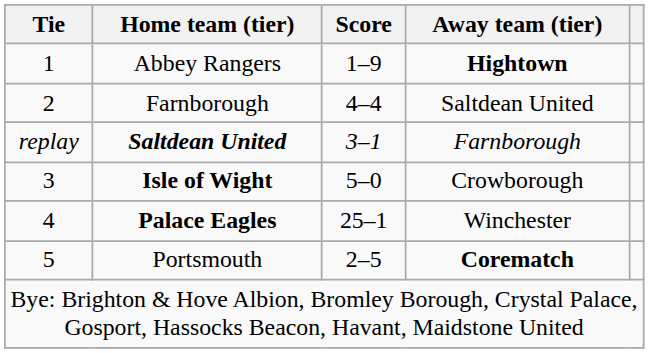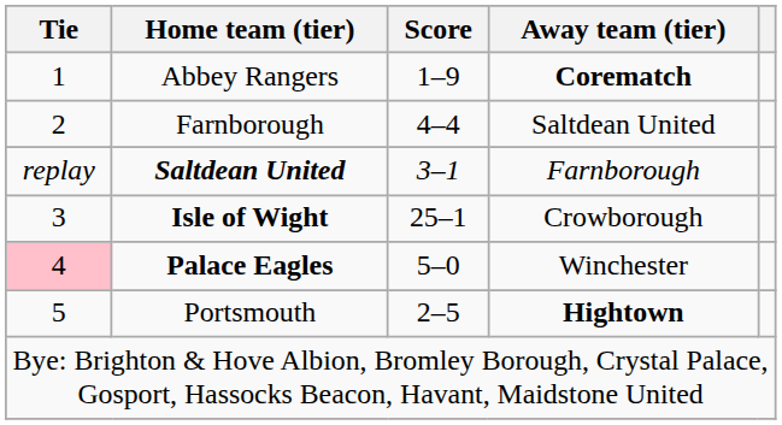 <table class="wikitable" style="text-align:center; font-size:85%">
 <tr>
 <th>Tie</th>
 <th>Home team (tier)</th>
 <th>Score</th>
 <th>Away team (tier)</th>
 <th></th>
 </tr>
 <tr>
 <td align="center">1</td>
 <td>Abbey Rangers</td>
 <td align="center">1–9</td>
-<td><strong>Hightown</strong></td>
+<td><strong>Corematch</strong></td>
 <td></td>
 </tr>
 <tr>
 <td align="center">2</td>
 <td>Farnborough</td>
 <td align="center">4–4 </td>
 <td>Saltdean United</td>
 <td></td>
 </tr>
 <tr>
 <td align="center"><em>replay</em></td>
 <td><strong><em>Saltdean United</em></strong></td>
 <td align="center"><em>3–1</em></td>
 <td><em>Farnborough</em></td>
 <td></td>
 </tr>
 <tr>
 <td align="center">3</td>
 <td><strong>Isle of Wight</strong></td>
-<td align="center">5–0</td>
+<td align="center">25–1</td>
 <td>Crowborough</td>
 <td></td>
 </tr>
 <tr>
-<td align="center">4</td>
+<td align="center" style="background: pink;">4</td>
 <td><strong>Palace Eagles</strong></td>
-<td align="center">25–1</td>
+<td align="center">5–0</td>
 <td>Winchester</td>
 <td></td>
 </tr>
 <tr>
 <td align="center">5</td>
 <td>Portsmouth</td>
 <td align="center">2–5</td>
-<td><strong>Corematch</strong></td>
+<td><strong>Hightown</strong></td>
 <td></td>
 </tr>
 <tr>
 <td colspan="5" align="center">Bye: Brighton & Hove Albion, Bromley Borough, Crystal Palace,<br>Gosport, Hassocks Beacon, Havant, Maidstone United</td>
 </tr>
 </table>
